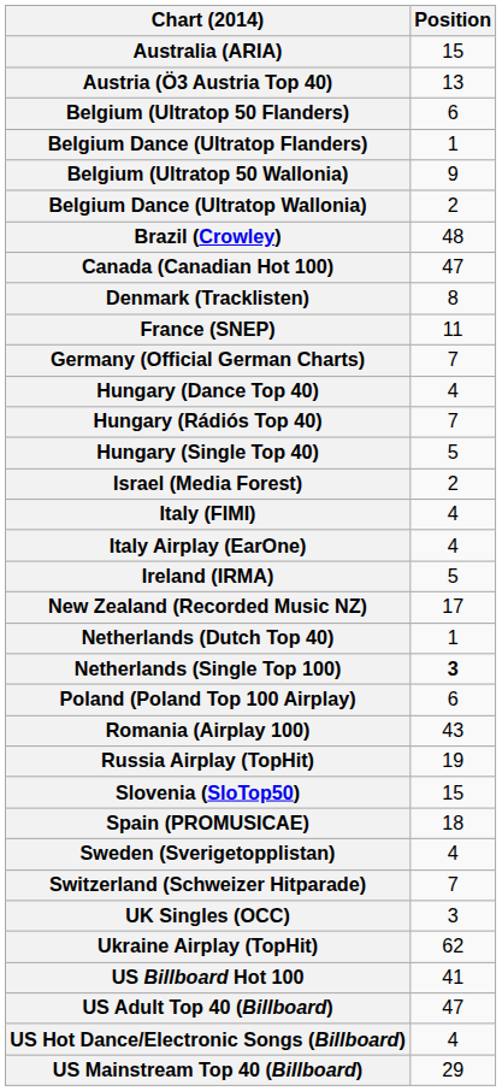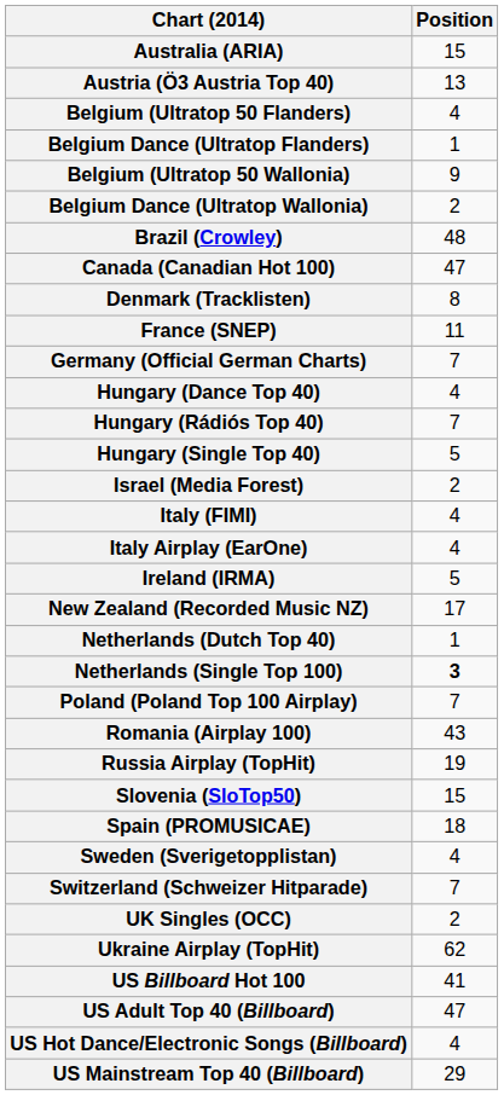 <table class="wikitable sortable plainrowheaders" style="text-align:center">
 <tr>
 <th>Chart (2014)</th>
 <th>Position</th>
 </tr>
 <tr>
 <th scope="row">Australia (ARIA)</th>
 <td>15</td>
 </tr>
 <tr>
 <th scope="row">Austria (Ö3 Austria Top 40)</th>
 <td>13</td>
 </tr>
 <tr>
 <th scope="row">Belgium (Ultratop 50 Flanders)</th>
-<td>6</td>
+<td>4</td>
 </tr>
 <tr>
 <th scope="row">Belgium Dance (Ultratop Flanders)</th>
 <td>1</td>
 </tr>
 <tr>
 <th scope="row">Belgium (Ultratop 50 Wallonia)</th>
 <td>9</td>
 </tr>
 <tr>
 <th scope="row">Belgium Dance (Ultratop Wallonia)</th>
 <td>2</td>
 </tr>
 <tr>
 <th scope="row">Brazil (<a href='#'>Crowley</a>)</th>
 <td>48</td>
 </tr>
 <tr>
 <th scope="row">Canada (Canadian Hot 100)</th>
 <td>47</td>
 </tr>
 <tr>
 <th scope="row">Denmark (Tracklisten)</th>
 <td>8</td>
 </tr>
 <tr>
 <th scope="row">France (SNEP)</th>
 <td>11</td>
 </tr>
 <tr>
 <th scope="row">Germany (Official German Charts)</th>
 <td>7</td>
 </tr>
 <tr>
 <th scope="row">Hungary (Dance Top 40)</th>
 <td>4</td>
 </tr>
 <tr>
 <th scope="row">Hungary (Rádiós Top 40)</th>
 <td>7</td>
 </tr>
 <tr>
 <th scope="row">Hungary (Single Top 40)</th>
 <td>5</td>
 </tr>
 <tr>
 <th scope="row">Israel (Media Forest)</th>
 <td>2</td>
 </tr>
 <tr>
 <th scope="row">Italy (FIMI)</th>
 <td>4</td>
 </tr>
 <tr>
 <th scope="row">Italy Airplay (EarOne)</th>
 <td>4</td>
 </tr>
 <tr>
 <th scope="row">Ireland (IRMA)</th>
 <td>5</td>
 </tr>
 <tr>
 <th scope="row">New Zealand (Recorded Music NZ)</th>
 <td>17</td>
 </tr>
 <tr>
 <th scope="row">Netherlands (Dutch Top 40)</th>
 <td>1</td>
 </tr>
 <tr>
 <th scope="row">Netherlands (Single Top 100)</th>
 <td><strong>3</strong></td>
 </tr>
 <tr>
 <th scope="row">Poland (Poland Top 100 Airplay)</th>
-<td>6</td>
+<td>7</td>
 </tr>
 <tr>
 <th scope="row">Romania (Airplay 100)</th>
 <td>43</td>
 </tr>
 <tr>
 <th scope="row">Russia Airplay (TopHit)</th>
 <td>19</td>
 </tr>
 <tr>
 <th scope="row">Slovenia (<a href='#'>SloTop50</a>)</th>
 <td>15</td>
 </tr>
 <tr>
 <th scope="row">Spain (PROMUSICAE)</th>
 <td>18</td>
 </tr>
 <tr>
 <th scope="row">Sweden (Sverigetopplistan)</th>
 <td>4</td>
 </tr>
 <tr>
 <th scope="row">Switzerland (Schweizer Hitparade)</th>
 <td>7</td>
 </tr>
 <tr>
 <th scope="row">UK Singles (OCC)</th>
-<td>3</td>
+<td>2</td>
 </tr>
 <tr>
 <th scope="row">Ukraine Airplay (TopHit)</th>
 <td>62</td>
 </tr>
 <tr>
 <th scope="row">US <em>Billboard</em> Hot 100</th>
 <td>41</td>
 </tr>
 <tr>
 <th scope="row">US Adult Top 40 (<em>Billboard</em>)</th>
 <td>47</td>
 </tr>
 <tr>
 <th scope="row">US Hot Dance/Electronic Songs (<em>Billboard</em>)</th>
 <td>4</td>
 </tr>
 <tr>
 <th scope="row">US Mainstream Top 40 (<em>Billboard</em>)</th>
 <td>29</td>
 </tr>
 </table>
